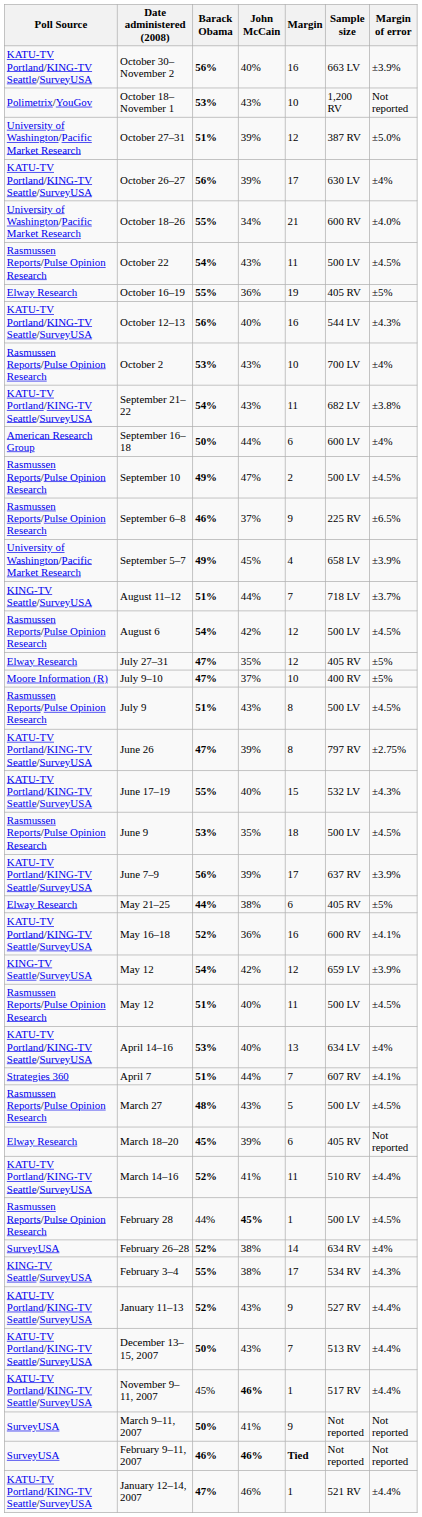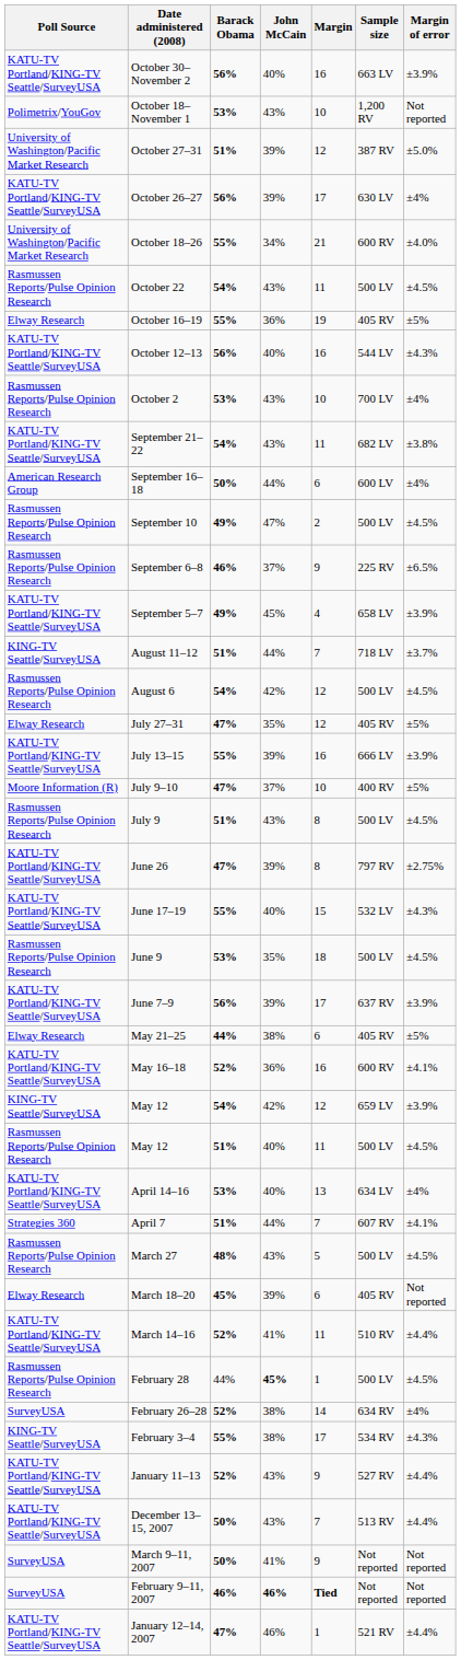 <table class="wikitable collapsible">
 <tr>
 <th>Poll Source</th>
 <th>Date administered (2008)</th>
 <th>Barack Obama</th>
 <th>John McCain</th>
 <th>Margin</th>
 <th>Sample size</th>
 <th>Margin of error</th>
 </tr>
 <tr>
 <td><a href='#'>KATU-TV Portland</a>/<a href='#'>KING-TV Seattle</a>/<a href='#'>SurveyUSA</a></td>
 <td>October 30–November 2</td>
 <td><strong>56%</strong></td>
 <td>40%</td>
 <td>16</td>
 <td>663 LV</td>
 <td>±3.9%</td>
 </tr>
 <tr>
 <td><a href='#'>Polimetrix</a>/<a href='#'>YouGov</a></td>
 <td>October 18–November 1</td>
 <td><strong>53%</strong></td>
 <td>43%</td>
 <td>10</td>
 <td>1,200 RV</td>
 <td>Not reported</td>
 </tr>
 <tr>
 <td><a href='#'>University of Washington</a>/<a href='#'>Pacific Market Research</a></td>
 <td>October 27–31</td>
 <td><strong>51%</strong></td>
 <td>39%</td>
 <td>12</td>
 <td>387 RV</td>
 <td>±5.0%</td>
 </tr>
 <tr>
 <td><a href='#'>KATU-TV Portland</a>/<a href='#'>KING-TV Seattle</a>/<a href='#'>SurveyUSA</a></td>
 <td>October 26–27</td>
 <td><strong>56%</strong></td>
 <td>39%</td>
 <td>17</td>
 <td>630 LV</td>
 <td>±4%</td>
 </tr>
 <tr>
 <td><a href='#'>University of Washington</a>/<a href='#'>Pacific Market Research</a></td>
 <td>October 18–26</td>
 <td><strong>55%</strong></td>
 <td>34%</td>
 <td>21</td>
 <td>600 RV</td>
 <td>±4.0%</td>
 </tr>
 <tr>
 <td><a href='#'>Rasmussen Reports</a>/<a href='#'>Pulse Opinion Research</a></td>
 <td>October 22</td>
 <td><strong>54%</strong></td>
 <td>43%</td>
 <td>11</td>
 <td>500 LV</td>
 <td>±4.5%</td>
 </tr>
 <tr>
 <td><a href='#'>Elway Research</a></td>
 <td>October 16–19</td>
 <td><strong>55%</strong></td>
 <td>36%</td>
 <td>19</td>
 <td>405 RV</td>
 <td>±5%</td>
 </tr>
 <tr>
 <td><a href='#'>KATU-TV Portland</a>/<a href='#'>KING-TV Seattle</a>/<a href='#'>SurveyUSA</a></td>
 <td>October 12–13</td>
 <td><strong>56%</strong></td>
 <td>40%</td>
 <td>16</td>
 <td>544 LV</td>
 <td>±4.3%</td>
 </tr>
 <tr>
 <td><a href='#'>Rasmussen Reports</a>/<a href='#'>Pulse Opinion Research</a></td>
 <td>October 2</td>
 <td><strong>53%</strong></td>
 <td>43%</td>
 <td>10</td>
 <td>700 LV</td>
 <td>±4%</td>
 </tr>
 <tr>
 <td><a href='#'>KATU-TV Portland</a>/<a href='#'>KING-TV Seattle</a>/<a href='#'>SurveyUSA</a></td>
 <td>September 21–22</td>
 <td><strong>54%</strong></td>
 <td>43%</td>
 <td>11</td>
 <td>682 LV</td>
 <td>±3.8%</td>
 </tr>
 <tr>
 <td><a href='#'>American Research Group</a></td>
 <td>September 16–18</td>
 <td><strong>50%</strong></td>
 <td>44%</td>
 <td>6</td>
 <td>600 LV</td>
 <td>±4%</td>
 </tr>
 <tr>
 <td><a href='#'>Rasmussen Reports</a>/<a href='#'>Pulse Opinion Research</a></td>
 <td>September 10</td>
 <td><strong>49%</strong></td>
 <td>47%</td>
 <td>2</td>
 <td>500 LV</td>
 <td>±4.5%</td>
 </tr>
 <tr>
 <td><a href='#'>Rasmussen Reports</a>/<a href='#'>Pulse Opinion Research</a></td>
 <td>September 6–8</td>
 <td><strong>46%</strong></td>
 <td>37%</td>
 <td>9</td>
 <td>225 RV</td>
 <td>±6.5%</td>
 </tr>
 <tr>
-<td><a href='#'>University of Washington</a>/<a href='#'>Pacific Market Research</a></td>
+<td><a href='#'>KATU-TV Portland</a>/<a href='#'>KING-TV Seattle</a>/<a href='#'>SurveyUSA</a></td>
 <td>September 5–7</td>
 <td><strong>49%</strong></td>
 <td>45%</td>
 <td>4</td>
 <td>658 LV</td>
 <td>±3.9%</td>
 </tr>
 <tr>
 <td><a href='#'>KING-TV Seattle</a>/<a href='#'>SurveyUSA</a></td>
 <td>August 11–12</td>
 <td><strong>51%</strong></td>
 <td>44%</td>
 <td>7</td>
 <td>718 LV</td>
 <td>±3.7%</td>
 </tr>
 <tr>
 <td><a href='#'>Rasmussen Reports</a>/<a href='#'>Pulse Opinion Research</a></td>
 <td>August 6</td>
 <td><strong>54%</strong></td>
 <td>42%</td>
 <td>12</td>
 <td>500 LV</td>
 <td>±4.5%</td>
 </tr>
 <tr>
 <td><a href='#'>Elway Research</a></td>
 <td>July 27–31</td>
 <td><strong>47%</strong></td>
 <td>35%</td>
 <td>12</td>
 <td>405 RV</td>
 <td>±5%</td>
+</tr>
+<tr>
+<td><a href='#'>KATU-TV Portland</a>/<a href='#'>KING-TV Seattle</a>/<a href='#'>SurveyUSA</a></td>
+<td>July 13–15</td>
+<td><strong>55%</strong></td>
+<td>39%</td>
+<td>16</td>
+<td>666 LV</td>
+<td>±3.9%</td>
 </tr>
 <tr>
 <td><a href='#'>Moore Information (R)</a></td>
 <td>July 9–10</td>
 <td><strong>47%</strong></td>
 <td>37%</td>
 <td>10</td>
 <td>400 RV</td>
 <td>±5%</td>
 </tr>
 <tr>
 <td><a href='#'>Rasmussen Reports</a>/<a href='#'>Pulse Opinion Research</a></td>
 <td>July 9</td>
 <td><strong>51%</strong></td>
 <td>43%</td>
 <td>8</td>
 <td>500 LV</td>
 <td>±4.5%</td>
 </tr>
 <tr>
 <td><a href='#'>KATU-TV Portland</a>/<a href='#'>KING-TV Seattle</a>/<a href='#'>SurveyUSA</a></td>
 <td>June 26</td>
 <td><strong>47%</strong></td>
 <td>39%</td>
 <td>8</td>
 <td>797 RV</td>
 <td>±2.75%</td>
 </tr>
 <tr>
 <td><a href='#'>KATU-TV Portland</a>/<a href='#'>KING-TV Seattle</a>/<a href='#'>SurveyUSA</a></td>
 <td>June 17–19</td>
 <td><strong>55%</strong></td>
 <td>40%</td>
 <td>15</td>
 <td>532 LV</td>
 <td>±4.3%</td>
 </tr>
 <tr>
 <td><a href='#'>Rasmussen Reports</a>/<a href='#'>Pulse Opinion Research</a></td>
 <td>June 9</td>
 <td><strong>53%</strong></td>
 <td>35%</td>
 <td>18</td>
 <td>500 LV</td>
 <td>±4.5%</td>
 </tr>
 <tr>
 <td><a href='#'>KATU-TV Portland</a>/<a href='#'>KING-TV Seattle</a>/<a href='#'>SurveyUSA</a></td>
 <td>June 7–9</td>
 <td><strong>56%</strong></td>
 <td>39%</td>
 <td>17</td>
 <td>637 RV</td>
 <td>±3.9%</td>
 </tr>
 <tr>
 <td><a href='#'>Elway Research</a></td>
 <td>May 21–25</td>
 <td><strong>44%</strong></td>
 <td>38%</td>
 <td>6</td>
 <td>405 RV</td>
 <td>±5%</td>
 </tr>
 <tr>
 <td><a href='#'>KATU-TV Portland</a>/<a href='#'>KING-TV Seattle</a>/<a href='#'>SurveyUSA</a></td>
 <td>May 16–18</td>
 <td><strong>52%</strong></td>
 <td>36%</td>
 <td>16</td>
 <td>600 RV</td>
 <td>±4.1%</td>
 </tr>
 <tr>
 <td><a href='#'>KING-TV Seattle</a>/<a href='#'>SurveyUSA</a></td>
 <td>May 12</td>
 <td><strong>54%</strong></td>
 <td>42%</td>
 <td>12</td>
 <td>659 LV</td>
 <td>±3.9%</td>
 </tr>
 <tr>
 <td><a href='#'>Rasmussen Reports</a>/<a href='#'>Pulse Opinion Research</a></td>
 <td>May 12</td>
 <td><strong>51%</strong></td>
 <td>40%</td>
 <td>11</td>
 <td>500 LV</td>
 <td>±4.5%</td>
 </tr>
 <tr>
 <td><a href='#'>KATU-TV Portland</a>/<a href='#'>KING-TV Seattle</a>/<a href='#'>SurveyUSA</a></td>
 <td>April 14–16</td>
 <td><strong>53%</strong></td>
 <td>40%</td>
 <td>13</td>
 <td>634 LV</td>
 <td>±4%</td>
 </tr>
 <tr>
 <td><a href='#'>Strategies 360</a></td>
 <td>April 7</td>
 <td><strong>51%</strong></td>
 <td>44%</td>
 <td>7</td>
 <td>607 RV</td>
 <td>±4.1%</td>
 </tr>
 <tr>
 <td><a href='#'>Rasmussen Reports</a>/<a href='#'>Pulse Opinion Research</a></td>
 <td>March 27</td>
 <td><strong>48%</strong></td>
 <td>43%</td>
 <td>5</td>
 <td>500 LV</td>
 <td>±4.5%</td>
 </tr>
 <tr>
 <td><a href='#'>Elway Research</a></td>
 <td>March 18–20</td>
 <td><strong>45%</strong></td>
 <td>39%</td>
 <td>6</td>
 <td>405 RV</td>
 <td>Not reported</td>
 </tr>
 <tr>
 <td><a href='#'>KATU-TV Portland</a>/<a href='#'>KING-TV Seattle</a>/<a href='#'>SurveyUSA</a></td>
 <td>March 14–16</td>
 <td><strong>52%</strong></td>
 <td>41%</td>
 <td>11</td>
 <td>510 RV</td>
 <td>±4.4%</td>
 </tr>
 <tr>
 <td><a href='#'>Rasmussen Reports</a>/<a href='#'>Pulse Opinion Research</a></td>
 <td>February 28</td>
 <td>44%</td>
 <td><strong>45%</strong></td>
 <td>1</td>
 <td>500 LV</td>
 <td>±4.5%</td>
 </tr>
 <tr>
 <td><a href='#'>SurveyUSA</a></td>
 <td>February 26–28</td>
 <td><strong>52%</strong></td>
 <td>38%</td>
 <td>14</td>
 <td>634 RV</td>
 <td>±4%</td>
 </tr>
 <tr>
 <td><a href='#'>KING-TV Seattle</a>/<a href='#'>SurveyUSA</a></td>
 <td>February 3–4</td>
 <td><strong>55%</strong></td>
 <td>38%</td>
 <td>17</td>
 <td>534 RV</td>
 <td>±4.3%</td>
 </tr>
 <tr>
 <td><a href='#'>KATU-TV Portland</a>/<a href='#'>KING-TV Seattle</a>/<a href='#'>SurveyUSA</a></td>
 <td>January 11–13</td>
 <td><strong>52%</strong></td>
 <td>43%</td>
 <td>9</td>
 <td>527 RV</td>
 <td>±4.4%</td>
 </tr>
 <tr>
 <td><a href='#'>KATU-TV Portland</a>/<a href='#'>KING-TV Seattle</a>/<a href='#'>SurveyUSA</a></td>
 <td>December 13–15, 2007</td>
 <td><strong>50%</strong></td>
 <td>43%</td>
 <td>7</td>
 <td>513 RV</td>
 <td>±4.4%</td>
 </tr>
 <tr>
-<td><a href='#'>KATU-TV Portland</a>/<a href='#'>KING-TV Seattle</a>/<a href='#'>SurveyUSA</a></td>
-<td>November 9–11, 2007</td>
-<td>45%</td>
-<td><strong>46%</strong></td>
-<td>1</td>
-<td>517 RV</td>
-<td>±4.4%</td>
-</tr>
-<tr>
 <td><a href='#'>SurveyUSA</a></td>
 <td>March 9–11, 2007</td>
 <td><strong>50%</strong></td>
 <td>41%</td>
 <td>9</td>
 <td>Not reported</td>
 <td>Not reported</td>
 </tr>
 <tr>
 <td><a href='#'>SurveyUSA</a></td>
 <td>February 9–11, 2007</td>
 <td><strong>46%</strong></td>
 <td><strong>46%</strong></td>
 <td><strong>Tied</strong></td>
 <td>Not reported</td>
 <td>Not reported</td>
 </tr>
 <tr>
 <td><a href='#'>KATU-TV Portland</a>/<a href='#'>KING-TV Seattle</a>/<a href='#'>SurveyUSA</a></td>
 <td>January 12–14, 2007</td>
 <td><strong>47%</strong></td>
 <td>46%</td>
 <td>1</td>
 <td>521 RV</td>
 <td>±4.4%</td>
 </tr>
 </table>
